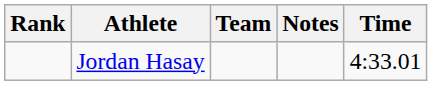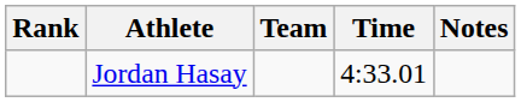 <table class="wikitable sortable">
 <tr>
 <th>Rank</th>
 <th>Athlete</th>
 <th>Team</th>
+<th>Time</th>
 <th>Notes</th>
-<th>Time</th>
 </tr>
 <tr>
 <td align=center></td>
 <td><a href='#'>Jordan Hasay</a></td>
 <td></td>
+<td>4:33.01</td>
 <td></td>
-<td>4:33.01</td>
 </tr>
 </table>
